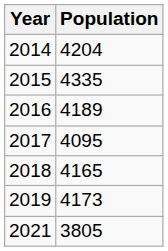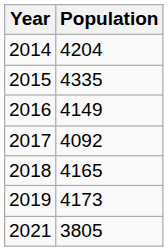 <table class="wikitable">
 <tr>
 <th>Year</th>
 <th>Population</th>
 </tr>
 <tr>
 <td>2014</td>
 <td>4204</td>
 </tr>
 <tr>
 <td>2015</td>
 <td>4335</td>
 </tr>
 <tr>
 <td>2016</td>
-<td>4189</td>
+<td>4149</td>
 </tr>
 <tr>
 <td>2017</td>
-<td>4095</td>
+<td>4092</td>
 </tr>
 <tr>
 <td>2018</td>
 <td>4165</td>
 </tr>
 <tr>
 <td>2019</td>
 <td>4173</td>
 </tr>
 <tr>
 <td>2021</td>
 <td>3805</td>
 </tr>
 </table>
